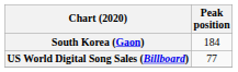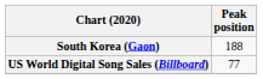 <table class="wikitable sortable plainrowheaders" style="text-align:center">
 <tr>
 <th scope="col">Chart (2020)</th>
 <th scope="col">Peak<br>position</th>
 </tr>
 <tr>
 <th scope="row">South Korea (<a href='#'>Gaon</a>)</th>
-<td>184</td>
+<td>188</td>
 </tr>
 <tr>
 <th scope="row">US World Digital Song Sales (<em><a href='#'>Billboard</a></em>)</th>
 <td>77</td>
 </tr>
 <tr>
 </tr>
 </table>
